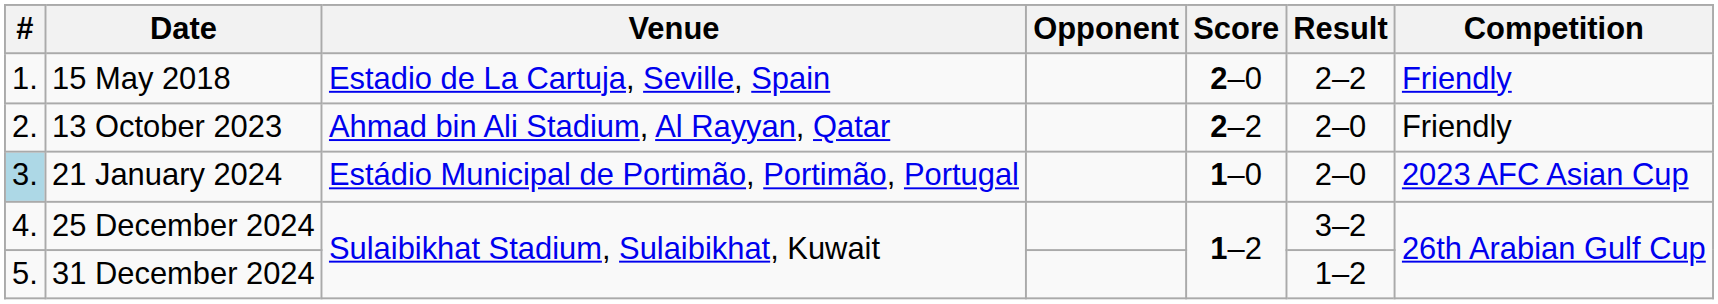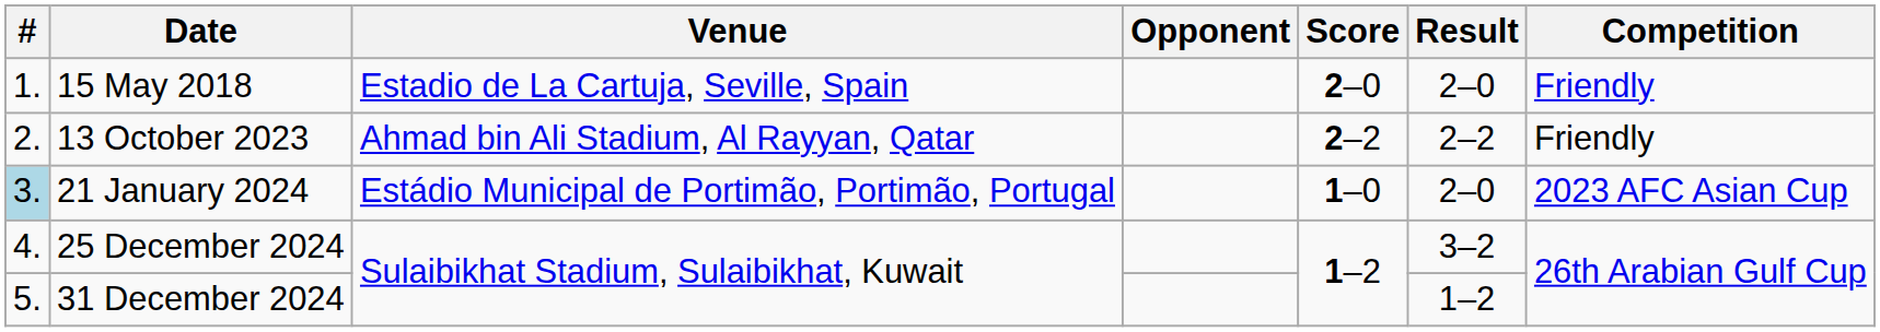 <table class="wikitable">
 <tr>
 <th>#</th>
 <th>Date</th>
 <th>Venue</th>
 <th>Opponent</th>
 <th>Score</th>
 <th>Result</th>
 <th>Competition</th>
 </tr>
 <tr>
 <td>1.</td>
 <td>15 May 2018</td>
 <td><a href='#'>Estadio de La Cartuja</a>, <a href='#'>Seville</a>, <a href='#'>Spain</a></td>
 <td></td>
 <td align=center><strong>2</strong>–0</td>
-<td align=center>2–2</td>
+<td align=center>2–0</td>
 <td><a href='#'>Friendly</a></td>
 </tr>
 <tr>
 <td>2.</td>
 <td>13 October 2023</td>
 <td><a href='#'>Ahmad bin Ali Stadium</a>, <a href='#'>Al Rayyan</a>, <a href='#'>Qatar</a></td>
 <td></td>
 <td align=center><strong>2</strong>–2</td>
-<td align=center>2–0</td>
+<td align=center>2–2</td>
 <td>Friendly</td>
 </tr>
 <tr>
 <td style="background: lightblue;">3.</td>
 <td>21 January 2024</td>
 <td><a href='#'>Estádio Municipal de Portimão</a>, <a href='#'>Portimão</a>, <a href='#'>Portugal</a></td>
 <td></td>
 <td align=center><strong>1</strong>–0</td>
 <td align=center>2–0</td>
 <td><a href='#'>2023 AFC Asian Cup</a></td>
 </tr>
 <tr>
 <td>4.</td>
 <td>25 December 2024</td>
 <td rowspan=2><a href='#'>Sulaibikhat Stadium</a>, <a href='#'>Sulaibikhat</a>, Kuwait</td>
 <td></td>
 <td align=center rowspan=2><strong>1</strong>–2</td>
 <td align=center>3–2</td>
 <td rowspan=2><a href='#'>26th Arabian Gulf Cup</a></td>
 </tr>
 <tr>
 <td>5.</td>
 <td>31 December 2024</td>
 <td></td>
 <td align=center>1–2</td>
 </tr>
 </table>
